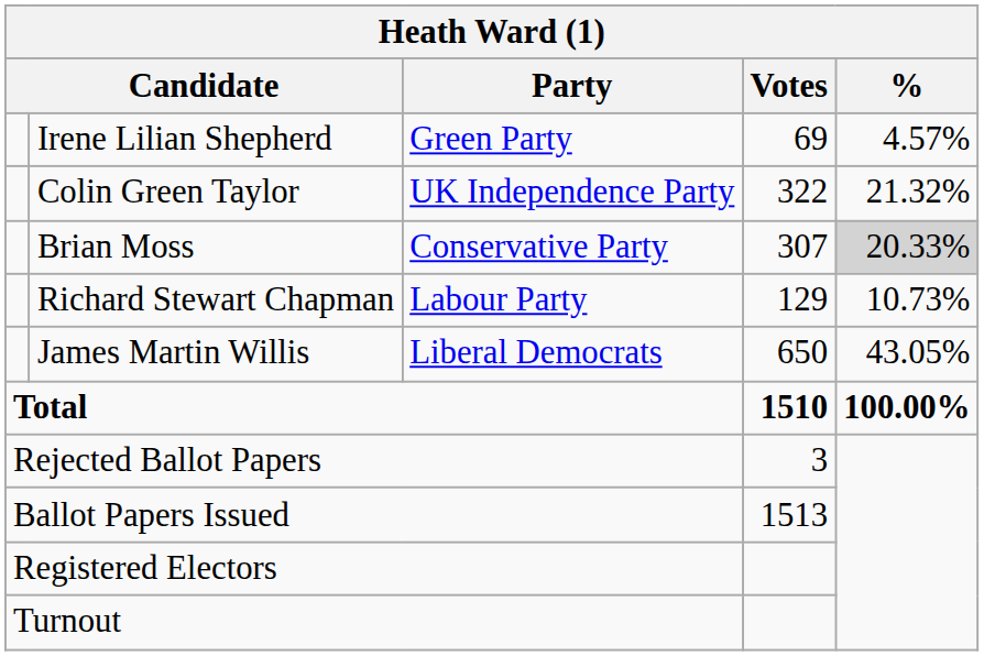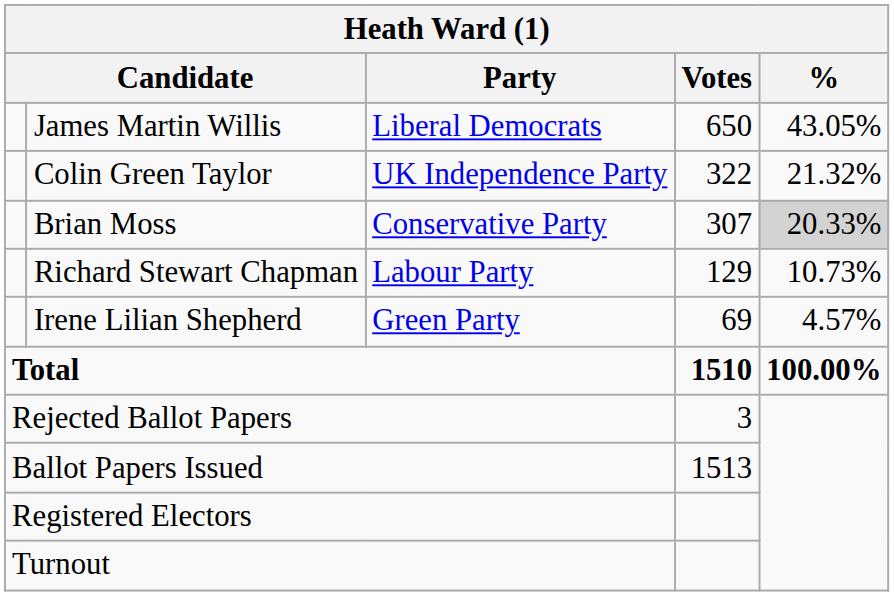 <table class="wikitable" border="1" style="text-align:right; font-size:100%">
 <tr>
 <th align=center colspan=5>Heath Ward (1)</th>
 </tr>
 <tr>
 <th align=left colspan=2>Candidate</th>
 <th align=left>Party</th>
 <th align=center>Votes</th>
 <th align=center>%</th>
 </tr>
 <tr>
 <td bgcolor=> </td>
-<td align=left>Irene Lilian Shepherd</td>
-<td align=left><a href='#'>Green Party</a></td>
-<td>69</td>
-<td>4.57%</td>
+<td align=left>James Martin Willis</td>
+<td align=left><a href='#'>Liberal Democrats</a></td>
+<td>650</td>
+<td>43.05%</td>
 </tr>
 <tr>
 <td bgcolor=> </td>
 <td align=left>Colin Green Taylor</td>
 <td align=left><a href='#'>UK Independence Party</a></td>
 <td>322</td>
 <td>21.32%</td>
 </tr>
 <tr>
 <td bgcolor=> </td>
 <td align=left>Brian Moss</td>
 <td align=left><a href='#'>Conservative Party</a></td>
 <td>307</td>
 <td style="background: lightgrey;">20.33%</td>
 </tr>
 <tr>
 <td bgcolor=> </td>
 <td align=left>Richard Stewart Chapman</td>
 <td align=left><a href='#'>Labour Party</a></td>
 <td>129</td>
 <td>10.73%</td>
 </tr>
 <tr>
 <td bgcolor=> </td>
-<td align=left>James Martin Willis</td>
-<td align=left><a href='#'>Liberal Democrats</a></td>
-<td>650</td>
-<td>43.05%</td>
+<td align=left>Irene Lilian Shepherd</td>
+<td align=left><a href='#'>Green Party</a></td>
+<td>69</td>
+<td>4.57%</td>
 </tr>
 <tr>
 <td align=left colspan=3><strong>Total</strong></td>
 <td><strong>1510</strong></td>
 <td><strong>100.00%</strong></td>
 </tr>
 <tr>
 <td align=left colspan=3>Rejected Ballot Papers</td>
 <td>3</td>
 <td rowspan=4></td>
 </tr>
 <tr>
 <td align=left colspan=3>Ballot Papers Issued</td>
 <td>1513</td>
 </tr>
 <tr>
 <td align=left colspan=3>Registered Electors</td>
 <td></td>
 </tr>
 <tr>
 <td align=left colspan=3>Turnout</td>
 <td></td>
 </tr>
 </table>
